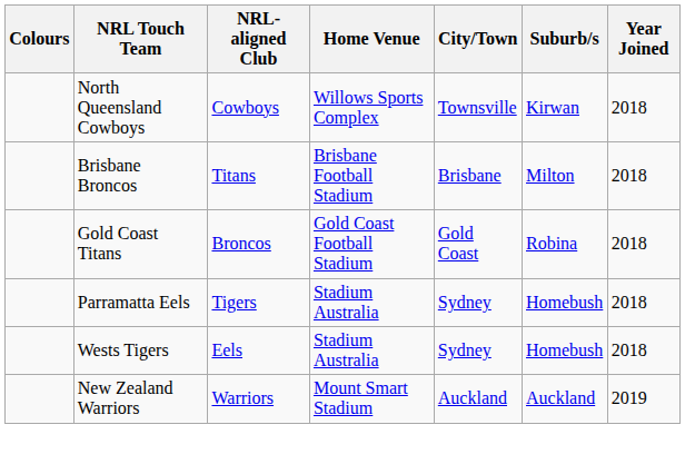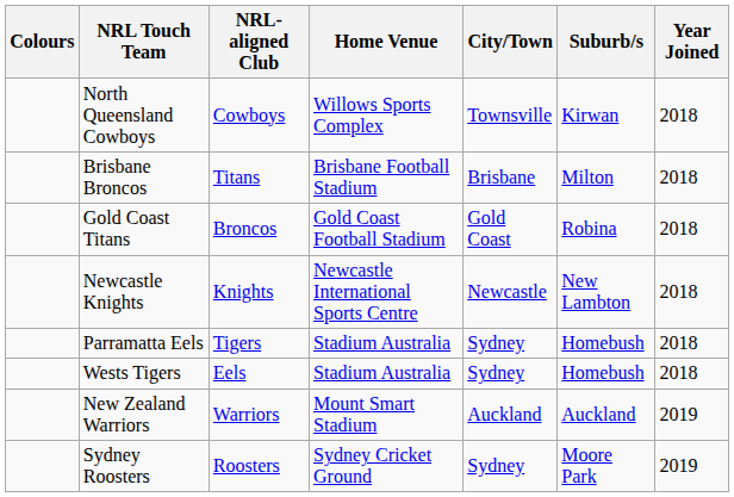 <table class="wikitable sortable">
 <tr>
 <th>Colours</th>
 <th>NRL Touch Team</th>
 <th>NRL-aligned Club</th>
 <th>Home Venue</th>
 <th>City/Town</th>
 <th>Suburb/s</th>
 <th>Year Joined</th>
 </tr>
 <tr>
 <td></td>
 <td>North Queensland Cowboys</td>
 <td><a href='#'>Cowboys</a></td>
 <td><a href='#'>Willows Sports Complex</a></td>
 <td><a href='#'>Townsville</a></td>
 <td><a href='#'>Kirwan</a></td>
 <td>2018</td>
 </tr>
 <tr>
 <td></td>
 <td>Brisbane Broncos</td>
 <td><a href='#'>Titans</a></td>
 <td><a href='#'>Brisbane Football Stadium</a></td>
 <td><a href='#'>Brisbane</a></td>
 <td><a href='#'>Milton</a></td>
 <td>2018</td>
 </tr>
 <tr>
 <td></td>
 <td>Gold Coast Titans</td>
 <td><a href='#'>Broncos</a></td>
 <td><a href='#'>Gold Coast Football Stadium</a></td>
 <td><a href='#'>Gold Coast</a></td>
 <td><a href='#'>Robina</a></td>
 <td>2018</td>
 </tr>
 <tr>
 <td></td>
+<td>Newcastle Knights</td>
+<td><a href='#'>Knights</a></td>
+<td><a href='#'>Newcastle International Sports Centre</a></td>
+<td><a href='#'>Newcastle</a></td>
+<td><a href='#'>New Lambton</a></td>
+<td>2018</td>
+</tr>
+<tr>
+<td></td>
 <td>Parramatta Eels</td>
 <td><a href='#'>Tigers</a></td>
 <td><a href='#'>Stadium Australia</a></td>
 <td><a href='#'>Sydney</a></td>
 <td><a href='#'>Homebush</a></td>
 <td>2018</td>
 </tr>
 <tr>
 <td></td>
 <td>Wests Tigers</td>
 <td><a href='#'>Eels</a></td>
 <td><a href='#'>Stadium Australia</a></td>
 <td><a href='#'>Sydney</a></td>
 <td><a href='#'>Homebush</a></td>
 <td>2018</td>
 </tr>
 <tr>
 <td></td>
 <td>New Zealand Warriors</td>
 <td><a href='#'>Warriors</a></td>
 <td><a href='#'>Mount Smart Stadium</a></td>
 <td><a href='#'>Auckland</a></td>
 <td><a href='#'>Auckland</a></td>
 <td>2019</td>
 </tr>
+<tr>
+<td></td>
+<td>Sydney Roosters</td>
+<td><a href='#'>Roosters</a></td>
+<td><a href='#'>Sydney Cricket Ground</a></td>
+<td><a href='#'>Sydney</a></td>
+<td><a href='#'>Moore Park</a></td>
+<td>2019</td>
+</tr>
 </table>
